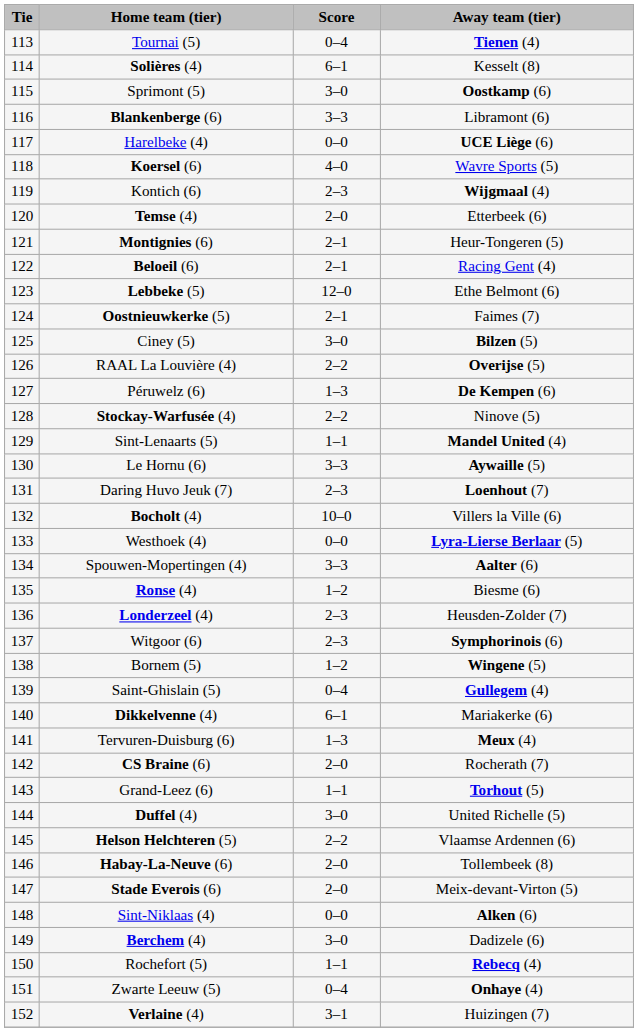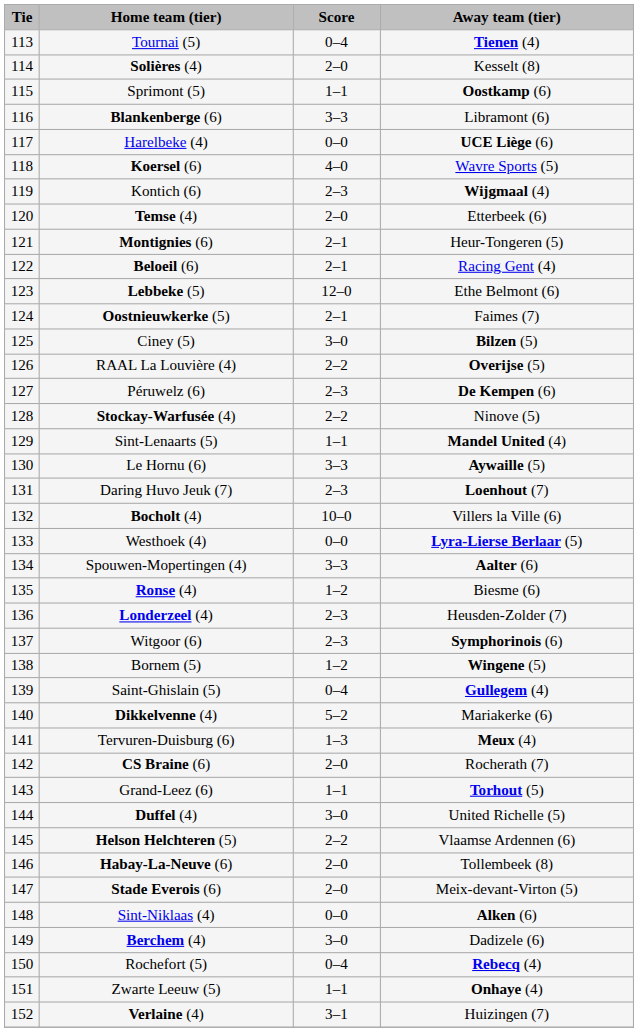 <table class="wikitable" style="width: 600px; background:WhiteSmoke; text-align:center; font-size:90%">
 <tr>
 <td scope="col" style="width:  5.00%; background:silver;"><strong>Tie</strong></td>
 <td scope="col" style="width: 36.25%; background:silver;"><strong>Home team (tier)</strong></td>
 <td scope="col" style="width: 12.50%; background:silver;"><strong>Score</strong></td>
 <td scope="col" style="width: 36.25%; background:silver;"><strong>Away team (tier)</strong></td>
 </tr>
 <tr>
 <td>113</td>
 <td><a href='#'>Tournai</a> (5)</td>
 <td>0–4</td>
 <td><strong><a href='#'>Tienen</a></strong> (4)</td>
 </tr>
 <tr>
 <td>114</td>
 <td><strong>Solières</strong> (4)</td>
-<td>6–1</td>
+<td>2–0</td>
 <td>Kesselt (8)</td>
 </tr>
 <tr>
 <td>115</td>
 <td>Sprimont (5)</td>
-<td>3–0</td>
+<td>1–1 </td>
 <td><strong>Oostkamp</strong> (6)</td>
 </tr>
 <tr>
 <td>116</td>
 <td><strong>Blankenberge</strong> (6)</td>
 <td>3–3 </td>
 <td>Libramont (6)</td>
 </tr>
 <tr>
 <td>117</td>
 <td><a href='#'>Harelbeke</a> (4)</td>
 <td>0–0 </td>
 <td><strong>UCE Liège</strong> (6)</td>
 </tr>
 <tr>
 <td>118</td>
 <td><strong>Koersel</strong> (6)</td>
 <td>4–0</td>
 <td><a href='#'>Wavre Sports</a> (5)</td>
 </tr>
 <tr>
 <td>119</td>
 <td>Kontich (6)</td>
 <td>2–3</td>
 <td><strong>Wijgmaal</strong> (4)</td>
 </tr>
 <tr>
 <td>120</td>
 <td><strong>Temse</strong> (4)</td>
 <td>2–0</td>
 <td>Etterbeek (6)</td>
 </tr>
 <tr>
 <td>121</td>
 <td><strong>Montignies</strong> (6)</td>
 <td>2–1</td>
 <td>Heur-Tongeren (5)</td>
 </tr>
 <tr>
 <td>122</td>
 <td><strong>Beloeil</strong> (6)</td>
 <td>2–1</td>
 <td><a href='#'>Racing Gent</a> (4)</td>
 </tr>
 <tr>
 <td>123</td>
 <td><strong>Lebbeke</strong> (5)</td>
 <td>12–0</td>
 <td>Ethe Belmont (6)</td>
 </tr>
 <tr>
 <td>124</td>
 <td><strong>Oostnieuwkerke</strong> (5)</td>
 <td>2–1</td>
 <td>Faimes (7)</td>
 </tr>
 <tr>
 <td>125</td>
 <td>Ciney (5)</td>
 <td>3–0</td>
 <td><strong>Bilzen</strong> (5)</td>
 </tr>
 <tr>
 <td>126</td>
 <td>RAAL La Louvière (4)</td>
 <td>2–2 </td>
 <td><strong>Overijse</strong> (5)</td>
 </tr>
 <tr>
 <td>127</td>
 <td>Péruwelz (6)</td>
-<td>1–3</td>
+<td>2–3</td>
 <td><strong>De Kempen</strong> (6)</td>
 </tr>
 <tr>
 <td>128</td>
 <td><strong>Stockay-Warfusée</strong> (4)</td>
 <td>2–2 </td>
 <td>Ninove (5)</td>
 </tr>
 <tr>
 <td>129</td>
 <td>Sint-Lenaarts (5)</td>
 <td>1–1 </td>
 <td><strong>Mandel United</strong> (4)</td>
 </tr>
 <tr>
 <td>130</td>
 <td>Le Hornu (6)</td>
 <td>3–3 </td>
 <td><strong>Aywaille</strong> (5)</td>
 </tr>
 <tr>
 <td>131</td>
 <td>Daring Huvo Jeuk (7)</td>
 <td>2–3</td>
 <td><strong>Loenhout</strong> (7)</td>
 </tr>
 <tr>
 <td>132</td>
 <td><strong>Bocholt</strong> (4)</td>
 <td>10–0</td>
 <td>Villers la Ville (6)</td>
 </tr>
 <tr>
 <td>133</td>
 <td>Westhoek (4)</td>
 <td>0–0 </td>
 <td><strong><a href='#'>Lyra-Lierse Berlaar</a></strong> (5)</td>
 </tr>
 <tr>
 <td>134</td>
 <td>Spouwen-Mopertingen (4)</td>
 <td>3–3 </td>
 <td><strong>Aalter</strong> (6)</td>
 </tr>
 <tr>
 <td>135</td>
 <td><strong><a href='#'>Ronse</a></strong> (4)</td>
 <td>1–2</td>
 <td>Biesme (6)</td>
 </tr>
 <tr>
 <td>136</td>
 <td><strong><a href='#'>Londerzeel</a></strong> (4)</td>
 <td>2–3</td>
 <td>Heusden-Zolder (7)</td>
 </tr>
 <tr>
 <td>137</td>
 <td>Witgoor (6)</td>
 <td>2–3</td>
 <td><strong>Symphorinois</strong> (6)</td>
 </tr>
 <tr>
 <td>138</td>
 <td>Bornem (5)</td>
 <td>1–2</td>
 <td><strong>Wingene</strong> (5)</td>
 </tr>
 <tr>
 <td>139</td>
 <td>Saint-Ghislain (5)</td>
 <td>0–4</td>
 <td><strong><a href='#'>Gullegem</a></strong> (4)</td>
 </tr>
 <tr>
 <td>140</td>
 <td><strong>Dikkelvenne</strong> (4)</td>
-<td>6–1</td>
+<td>5–2</td>
 <td>Mariakerke (6)</td>
 </tr>
 <tr>
 <td>141</td>
 <td>Tervuren-Duisburg (6)</td>
 <td>1–3</td>
 <td><strong>Meux</strong> (4)</td>
 </tr>
 <tr>
 <td>142</td>
 <td><strong>CS Braine</strong> (6)</td>
 <td>2–0</td>
 <td>Rocherath (7)</td>
 </tr>
 <tr>
 <td>143</td>
 <td>Grand-Leez (6)</td>
 <td>1–1 </td>
 <td><strong><a href='#'>Torhout</a></strong> (5)</td>
 </tr>
 <tr>
 <td>144</td>
 <td><strong>Duffel</strong> (4)</td>
 <td>3–0</td>
 <td>United Richelle (5)</td>
 </tr>
 <tr>
 <td>145</td>
 <td><strong>Helson Helchteren</strong> (5)</td>
 <td>2–2 </td>
 <td>Vlaamse Ardennen (6)</td>
 </tr>
 <tr>
 <td>146</td>
 <td><strong>Habay-La-Neuve</strong> (6)</td>
 <td>2–0</td>
 <td>Tollembeek (8)</td>
 </tr>
 <tr>
 <td>147</td>
 <td><strong>Stade Everois</strong> (6)</td>
 <td>2–0</td>
 <td>Meix-devant-Virton (5)</td>
 </tr>
 <tr>
 <td>148</td>
 <td><a href='#'>Sint-Niklaas</a> (4)</td>
 <td>0–0 </td>
 <td><strong>Alken</strong> (6)</td>
 </tr>
 <tr>
 <td>149</td>
 <td><strong><a href='#'>Berchem</a></strong> (4)</td>
 <td>3–0</td>
 <td>Dadizele (6)</td>
 </tr>
 <tr>
 <td>150</td>
 <td>Rochefort (5)</td>
-<td>1–1 </td>
+<td>0–4</td>
 <td><strong><a href='#'>Rebecq</a></strong> (4)</td>
 </tr>
 <tr>
 <td>151</td>
 <td>Zwarte Leeuw (5)</td>
-<td>0–4</td>
+<td>1–1 </td>
 <td><strong>Onhaye</strong> (4)</td>
 </tr>
 <tr>
 <td>152</td>
 <td><strong>Verlaine</strong> (4)</td>
 <td>3–1</td>
 <td>Huizingen (7)</td>
 </tr>
 <tr>
 </tr>
 </table>
